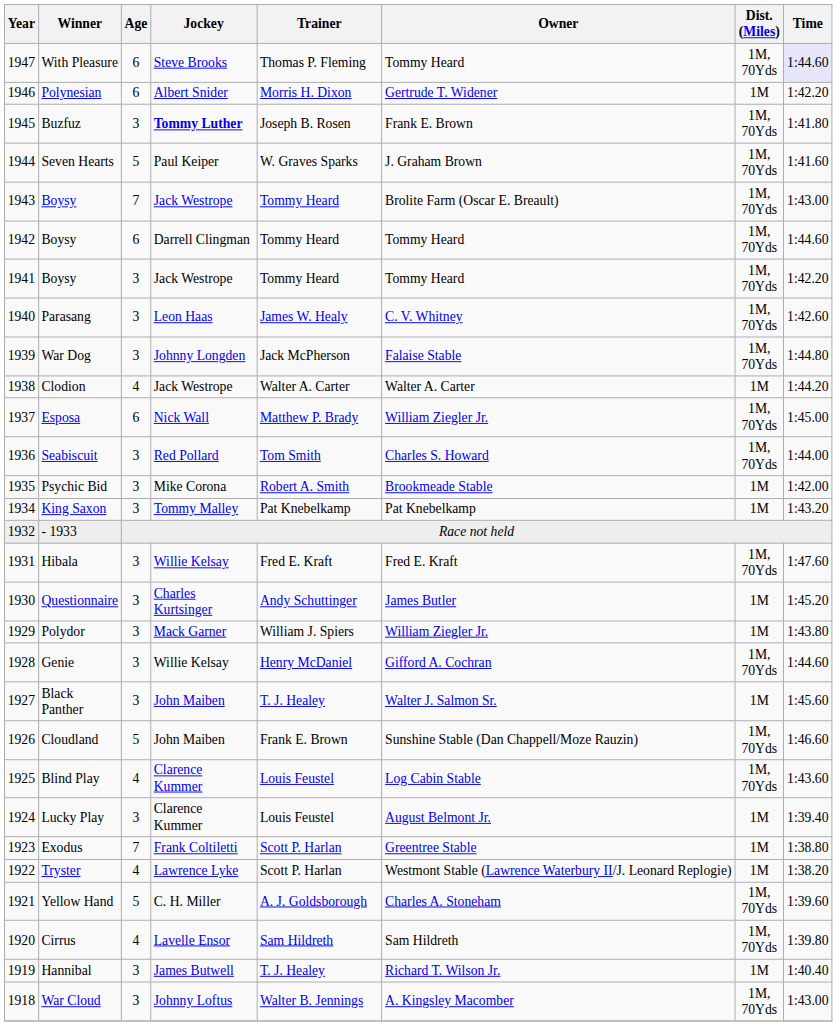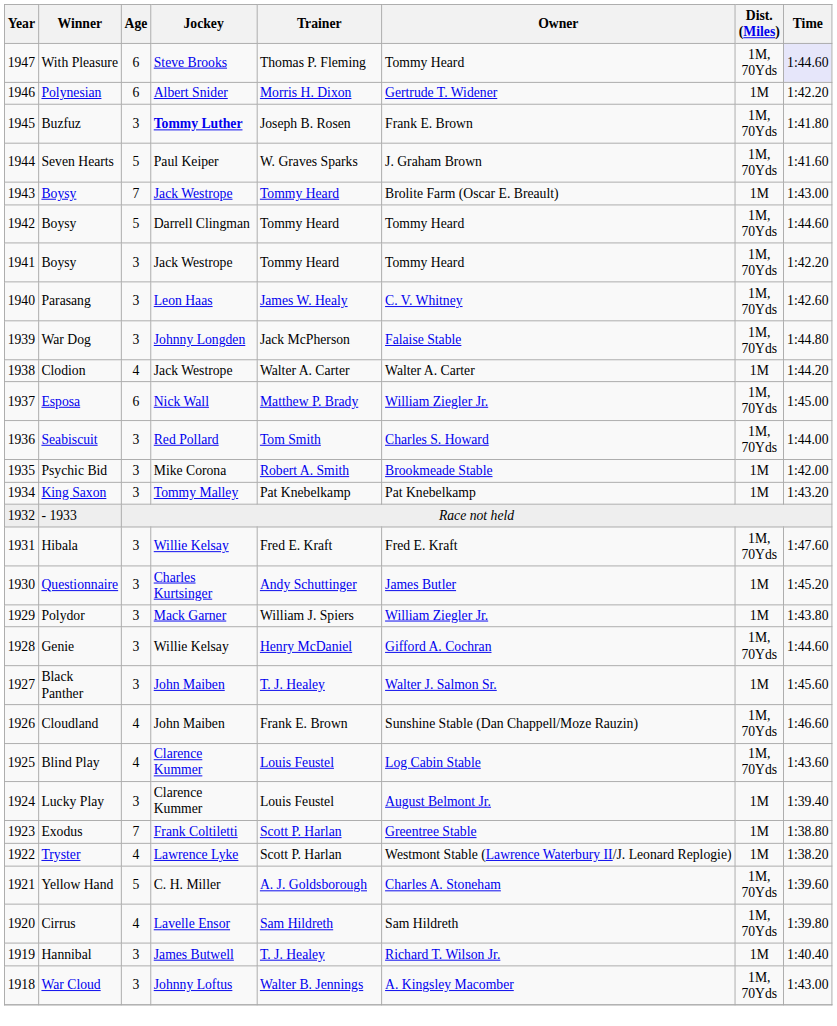 <table class="wikitable sortable" style="font-size:90%">
 <tr>
 <th style="width:20px">Year<br></th>
 <th style="width:75px">Winner<br></th>
 <th style="width:20px">Age<br></th>
 <th style="width:105px">Jockey<br></th>
 <th style="width:125px">Trainer<br></th>
 <th><strong>Owner</strong><br></th>
 <th style="width:45px">Dist.<br><span> <strong>(<a href='#'>Miles</a>)</strong></span></th>
 <th style="width:20px">Time<br></th>
 </tr>
 <tr>
 <td align=center>1947</td>
 <td>With Pleasure</td>
 <td align=center>6</td>
 <td><a href='#'>Steve Brooks</a></td>
 <td>Thomas P. Fleming</td>
 <td>Tommy Heard</td>
 <td align=center>1M, 70Yds</td>
 <td align=center style="background: lavender;">1:44.60</td>
 </tr>
 <tr>
 <td align=center>1946</td>
 <td><a href='#'>Polynesian</a></td>
 <td align=center>6</td>
 <td><a href='#'>Albert Snider</a></td>
 <td><a href='#'>Morris H. Dixon</a></td>
 <td><a href='#'>Gertrude T. Widener</a></td>
 <td align=center>1M</td>
 <td align=center>1:42.20</td>
 </tr>
 <tr>
 <td align=center>1945</td>
 <td>Buzfuz</td>
 <td align=center>3</td>
 <td><strong><a href='#'>Tommy Luther</a></strong></td>
 <td>Joseph B. Rosen</td>
 <td>Frank E. Brown</td>
 <td align=center>1M, 70Yds</td>
 <td align=center>1:41.80</td>
 </tr>
 <tr>
 <td align=center>1944</td>
 <td>Seven Hearts</td>
 <td align=center>5</td>
 <td>Paul Keiper</td>
 <td>W. Graves Sparks</td>
 <td>J. Graham Brown</td>
 <td align=center>1M, 70Yds</td>
 <td align=center>1:41.60</td>
 </tr>
 <tr>
 <td align=center>1943</td>
 <td><a href='#'>Boysy</a></td>
 <td align=center>7</td>
 <td><a href='#'>Jack Westrope</a></td>
 <td><a href='#'>Tommy Heard</a></td>
 <td>Brolite Farm (Oscar E. Breault)</td>
-<td align=center>1M, 70Yds</td>
+<td align=center>1M</td>
 <td align=center>1:43.00</td>
 </tr>
 <tr>
 <td align=center>1942</td>
 <td>Boysy</td>
-<td align=center>6</td>
+<td align=center>5</td>
 <td>Darrell Clingman</td>
 <td>Tommy Heard</td>
 <td>Tommy Heard</td>
 <td align=center>1M, 70Yds</td>
 <td align=center>1:44.60</td>
 </tr>
 <tr>
 <td align=center>1941</td>
 <td>Boysy</td>
 <td align=center>3</td>
 <td>Jack Westrope</td>
 <td>Tommy Heard</td>
 <td>Tommy Heard</td>
 <td align=center>1M, 70Yds</td>
 <td align=center>1:42.20</td>
 </tr>
 <tr>
 <td align=center>1940</td>
 <td>Parasang</td>
 <td align=center>3</td>
 <td><a href='#'>Leon Haas</a></td>
 <td><a href='#'>James W. Healy</a></td>
 <td><a href='#'>C. V. Whitney</a></td>
 <td align=center>1M, 70Yds</td>
 <td align=center>1:42.60</td>
 </tr>
 <tr>
 <td align=center>1939</td>
 <td>War Dog</td>
 <td align=center>3</td>
 <td><a href='#'>Johnny Longden</a></td>
 <td>Jack McPherson</td>
 <td><a href='#'>Falaise Stable</a></td>
 <td align=center>1M, 70Yds</td>
 <td align=center>1:44.80</td>
 </tr>
 <tr>
 <td align=center>1938</td>
 <td>Clodion</td>
 <td align=center>4</td>
 <td>Jack Westrope</td>
 <td>Walter A. Carter</td>
 <td>Walter A. Carter</td>
 <td align=center>1M</td>
 <td align=center>1:44.20</td>
 </tr>
 <tr>
 <td align=center>1937</td>
 <td><a href='#'>Esposa</a></td>
 <td align=center>6</td>
 <td><a href='#'>Nick Wall</a></td>
 <td><a href='#'>Matthew P. Brady</a></td>
 <td><a href='#'>William Ziegler Jr.</a></td>
 <td align=center>1M, 70Yds</td>
 <td align=center>1:45.00</td>
 </tr>
 <tr>
 <td align=center>1936</td>
 <td><a href='#'>Seabiscuit</a></td>
 <td align=center>3</td>
 <td><a href='#'>Red Pollard</a></td>
 <td><a href='#'>Tom Smith</a></td>
 <td><a href='#'>Charles S. Howard</a></td>
 <td align=center>1M, 70Yds</td>
 <td align=center>1:44.00</td>
 </tr>
 <tr>
 <td align=center>1935</td>
 <td>Psychic Bid</td>
 <td align=center>3</td>
 <td>Mike Corona</td>
 <td><a href='#'>Robert A. Smith</a></td>
 <td><a href='#'>Brookmeade Stable</a></td>
 <td align=center>1M</td>
 <td align=center>1:42.00</td>
 </tr>
 <tr>
 <td align=center>1934</td>
 <td><a href='#'>King Saxon</a></td>
 <td align=center>3</td>
 <td><a href='#'>Tommy Malley</a></td>
 <td>Pat Knebelkamp</td>
 <td>Pat Knebelkamp</td>
 <td align=center>1M</td>
 <td align=center>1:43.20</td>
 </tr>
 <tr bgcolor="#eeeeee">
 <td align=center>1932</td>
 <td>- 1933</td>
 <td align=center  colspan=8><em>Race not held</em></td>
 </tr>
 <tr>
 <td align=center>1931</td>
 <td>Hibala</td>
 <td align=center>3</td>
 <td><a href='#'>Willie Kelsay</a></td>
 <td>Fred E. Kraft</td>
 <td>Fred E. Kraft</td>
 <td align=center>1M, 70Yds</td>
 <td align=center>1:47.60</td>
 </tr>
 <tr>
 <td align=center>1930</td>
 <td><a href='#'>Questionnaire</a></td>
 <td align=center>3</td>
 <td><a href='#'>Charles Kurtsinger</a></td>
 <td><a href='#'>Andy Schuttinger</a></td>
 <td><a href='#'>James Butler</a></td>
 <td align=center>1M</td>
 <td align=center>1:45.20</td>
 </tr>
 <tr>
 <td align=center>1929</td>
 <td>Polydor</td>
 <td align=center>3</td>
 <td><a href='#'>Mack Garner</a></td>
 <td>William J. Spiers</td>
 <td><a href='#'>William Ziegler Jr.</a></td>
 <td align=center>1M</td>
 <td align=center>1:43.80</td>
 </tr>
 <tr>
 <td align=center>1928</td>
 <td>Genie</td>
 <td align=center>3</td>
 <td>Willie Kelsay</td>
 <td><a href='#'>Henry McDaniel</a></td>
 <td><a href='#'>Gifford A. Cochran</a></td>
 <td align=center>1M, 70Yds</td>
 <td align=center>1:44.60</td>
 </tr>
 <tr>
 <td align=center>1927</td>
 <td>Black Panther</td>
 <td align=center>3</td>
 <td><a href='#'>John Maiben</a></td>
 <td><a href='#'>T. J. Healey</a></td>
 <td><a href='#'>Walter J. Salmon Sr.</a></td>
 <td align=center>1M</td>
 <td align=center>1:45.60</td>
 </tr>
 <tr>
 <td align=center>1926</td>
 <td>Cloudland</td>
-<td align=center>5</td>
+<td align=center>4</td>
 <td>John Maiben</td>
 <td>Frank E. Brown</td>
 <td>Sunshine Stable (Dan Chappell/Moze Rauzin)</td>
 <td align=center>1M, 70Yds</td>
 <td align=center>1:46.60</td>
 </tr>
 <tr>
 <td align=center>1925</td>
 <td>Blind Play</td>
 <td align=center>4</td>
 <td><a href='#'>Clarence Kummer</a></td>
 <td><a href='#'>Louis Feustel</a></td>
 <td><a href='#'>Log Cabin Stable</a></td>
 <td align=center>1M, 70Yds</td>
 <td align=center>1:43.60</td>
 </tr>
 <tr>
 <td align=center>1924</td>
 <td>Lucky Play</td>
 <td align=center>3</td>
 <td>Clarence Kummer</td>
 <td>Louis Feustel</td>
 <td><a href='#'>August Belmont Jr.</a></td>
 <td align=center>1M</td>
 <td align=center>1:39.40</td>
 </tr>
 <tr>
 <td align=center>1923</td>
 <td>Exodus</td>
 <td align=center>7</td>
 <td><a href='#'>Frank Coltiletti</a></td>
 <td><a href='#'>Scott P. Harlan</a></td>
 <td><a href='#'>Greentree Stable</a></td>
 <td align=center>1M</td>
 <td align=center>1:38.80</td>
 </tr>
 <tr>
 <td align=center>1922</td>
 <td><a href='#'>Tryster</a></td>
 <td align=center>4</td>
 <td><a href='#'>Lawrence Lyke</a></td>
 <td>Scott P. Harlan</td>
 <td>Westmont Stable (<a href='#'>Lawrence Waterbury II</a>/J. Leonard Replogie)</td>
 <td align=center>1M</td>
 <td align=center>1:38.20</td>
 </tr>
 <tr>
 <td align=center>1921</td>
 <td>Yellow Hand</td>
 <td align=center>5</td>
 <td>C. H. Miller</td>
 <td><a href='#'>A. J. Goldsborough</a></td>
 <td><a href='#'>Charles A. Stoneham</a></td>
 <td align=center>1M, 70Yds</td>
 <td align=center>1:39.60</td>
 </tr>
 <tr>
 <td align=center>1920</td>
 <td>Cirrus</td>
 <td align=center>4</td>
 <td><a href='#'>Lavelle Ensor</a></td>
 <td><a href='#'>Sam Hildreth</a></td>
 <td>Sam Hildreth</td>
 <td align=center>1M, 70Yds</td>
 <td align=center>1:39.80</td>
 </tr>
 <tr>
 <td align=center>1919</td>
 <td>Hannibal</td>
 <td align=center>3</td>
 <td><a href='#'>James Butwell</a></td>
 <td><a href='#'>T. J. Healey</a></td>
 <td><a href='#'>Richard T. Wilson Jr.</a></td>
 <td align=center>1M</td>
 <td align=center>1:40.40</td>
 </tr>
 <tr>
 <td align=center>1918</td>
 <td><a href='#'>War Cloud</a></td>
 <td align=center>3</td>
 <td><a href='#'>Johnny Loftus</a></td>
 <td><a href='#'>Walter B. Jennings</a></td>
 <td><a href='#'>A. Kingsley Macomber</a></td>
 <td align=center>1M, 70Yds</td>
 <td align=center>1:43.00</td>
 </tr>
 <tr>
 </tr>
 </table>
